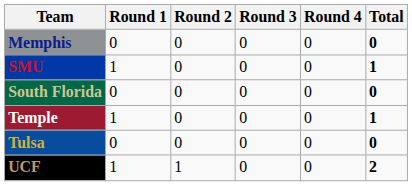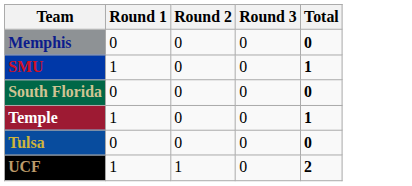 <table class="wikitable sortable">
 <tr>
 <th>Team</th>
 <th>Round 1</th>
 <th>Round 2</th>
 <th>Round 3</th>
-<th>Round 4</th>
 <th>Total</th>
 </tr>
 <tr>
 <td style="background:#8E9295; color:#0C1C8C;"><strong>Memphis</strong></td>
-<td>0</td>
 <td>0</td>
 <td>0</td>
 <td>0</td>
 <td><strong>0</strong></td>
 </tr>
 <tr>
 <td style="background:#0038A8; color:#CE1126;"><strong>SMU</strong></td>
 <td>1</td>
 <td>0</td>
 <td>0</td>
-<td>0</td>
 <td><strong>1</strong></td>
 </tr>
 <tr>
 <td style="background:#006747; color:#CFC493;"><strong>South Florida</strong></td>
-<td>0</td>
 <td>0</td>
 <td>0</td>
 <td>0</td>
 <td><strong>0</strong></td>
 </tr>
 <tr>
 <td style="background:#9D1A33; color:white;"><strong>Temple</strong></td>
 <td>1</td>
 <td>0</td>
 <td>0</td>
-<td>0</td>
 <td><strong>1</strong></td>
 </tr>
 <tr>
 <td style="background:#084c9e; color:#CFB53B;"><strong>Tulsa</strong></td>
-<td>0</td>
 <td>0</td>
 <td>0</td>
 <td>0</td>
 <td><strong>0</strong></td>
 </tr>
 <tr>
 <td style="background:#000000; color:#BC9B6A;"><strong>UCF</strong></td>
 <td>1</td>
 <td>1</td>
 <td>0</td>
-<td>0</td>
 <td><strong>2</strong></td>
 </tr>
 </table>
